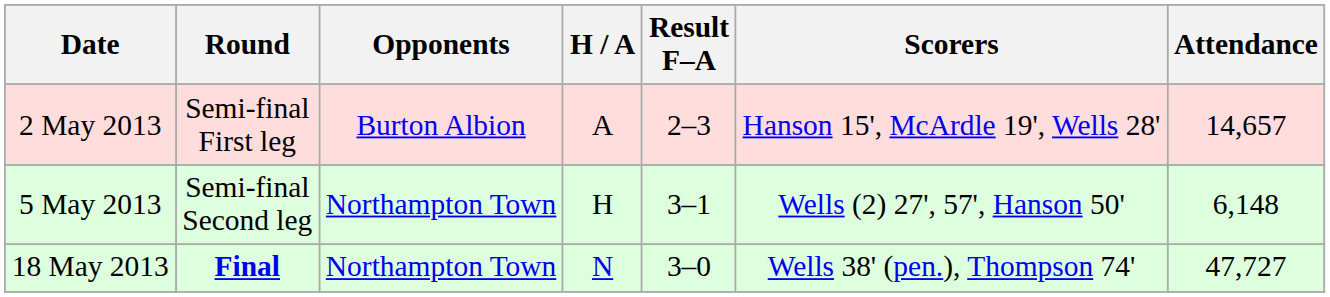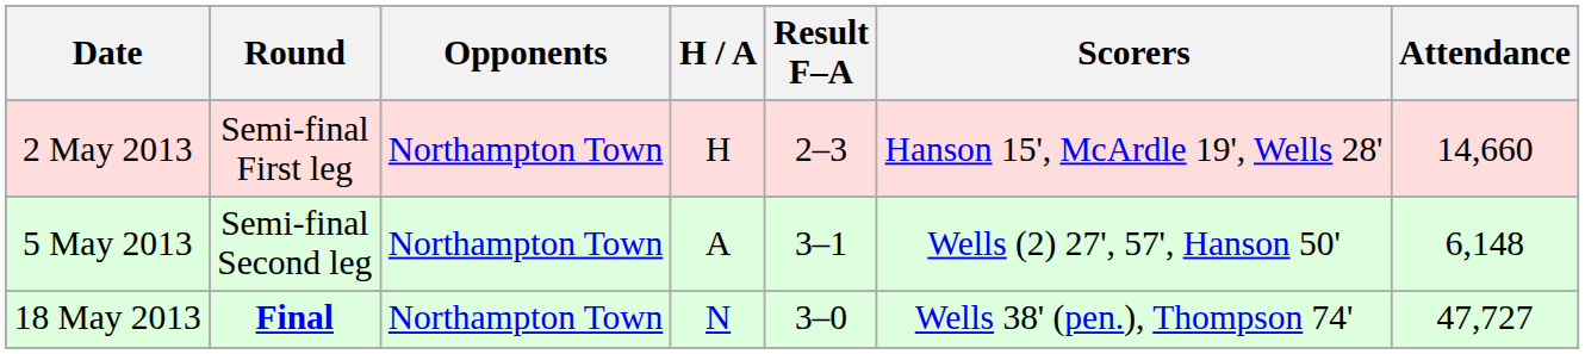 <table class="wikitable" style="text-align:center">
 <tr>
 <th>Date</th>
 <th>Round</th>
 <th>Opponents</th>
 <th>H / A</th>
 <th>Result<br>F–A</th>
 <th>Scorers</th>
 <th>Attendance</th>
 </tr>
 <tr bgcolor="#ffdddd">
 <td>2 May 2013</td>
 <td>Semi-final<br>First leg</td>
-<td><a href='#'>Burton Albion</a></td>
-<td>A</td>
+<td><a href='#'>Northampton Town</a></td>
+<td>H</td>
 <td>2–3</td>
 <td><a href='#'>Hanson</a> 15', <a href='#'>McArdle</a> 19', <a href='#'>Wells</a> 28'</td>
-<td>14,657</td>
+<td>14,660</td>
 </tr>
 <tr bgcolor="#ddffdd">
 <td>5 May 2013</td>
 <td>Semi-final<br>Second leg</td>
 <td><a href='#'>Northampton Town</a></td>
-<td>H</td>
+<td>A</td>
 <td>3–1</td>
 <td><a href='#'>Wells</a> (2) 27', 57', <a href='#'>Hanson</a> 50'</td>
 <td>6,148</td>
 </tr>
 <tr bgcolor="#ddffdd">
 <td>18 May 2013</td>
 <td><strong><a href='#'>Final</a></strong></td>
 <td><a href='#'>Northampton Town</a></td>
 <td><a href='#'>N</a></td>
 <td>3–0</td>
 <td><a href='#'>Wells</a> 38' (<a href='#'>pen.</a>), <a href='#'>Thompson</a> 74'</td>
 <td>47,727</td>
 </tr>
 </table>
